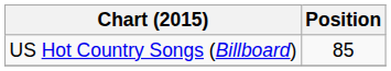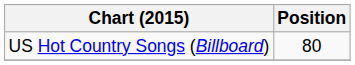 <table class="wikitable sortable">
 <tr>
 <th scope="col">Chart (2015)</th>
 <th scope="col">Position</th>
 </tr>
 <tr>
 <td>US <a href='#'>Hot Country Songs</a> (<em><a href='#'>Billboard</a></em>)</td>
-<td align="center">85</td>
+<td align="center">80</td>
 </tr>
 <tr>
 </tr>
 </table>
